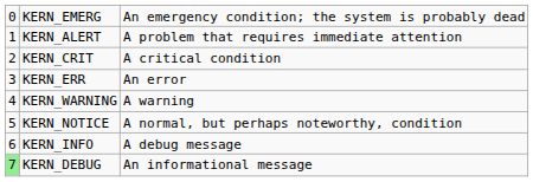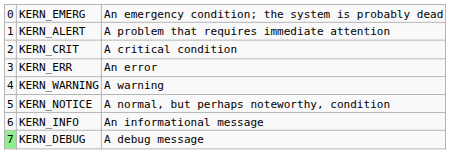 <table class="wikitable">
 <tr>
 <td>0</td>
 <td>KERN_EMERG</td>
 <td>An emergency condition; the system is probably dead</td>
 </tr>
 <tr>
 <td>1</td>
 <td>KERN_ALERT</td>
 <td>A problem that requires immediate attention</td>
 </tr>
 <tr>
 <td>2</td>
 <td>KERN_CRIT</td>
 <td>A critical condition</td>
 </tr>
 <tr>
 <td>3</td>
 <td>KERN_ERR</td>
 <td>An error</td>
 </tr>
 <tr>
 <td>4</td>
 <td>KERN_WARNING</td>
 <td>A warning</td>
 </tr>
 <tr>
 <td>5</td>
 <td>KERN_NOTICE</td>
 <td>A normal, but perhaps noteworthy, condition</td>
 </tr>
 <tr>
 <td>6</td>
 <td>KERN_INFO</td>
-<td>A debug message</td>
+<td>An informational message</td>
 </tr>
 <tr>
 <td style="background: lightgreen;">7</td>
 <td>KERN_DEBUG</td>
-<td>An informational message</td>
+<td>A debug message</td>
 </tr>
 </table>
